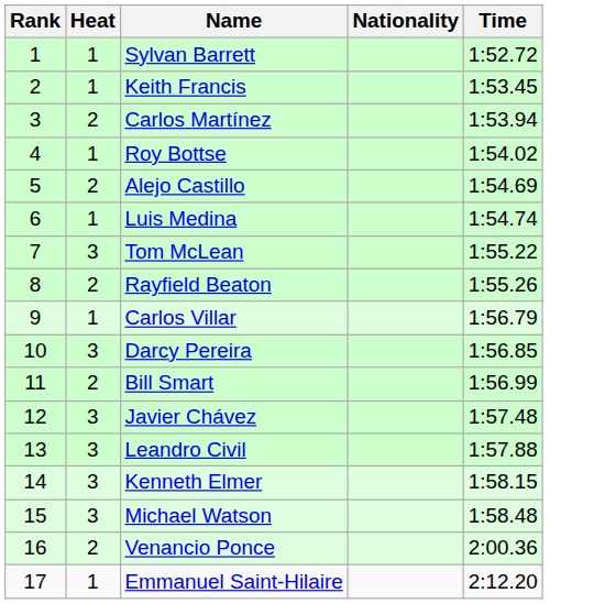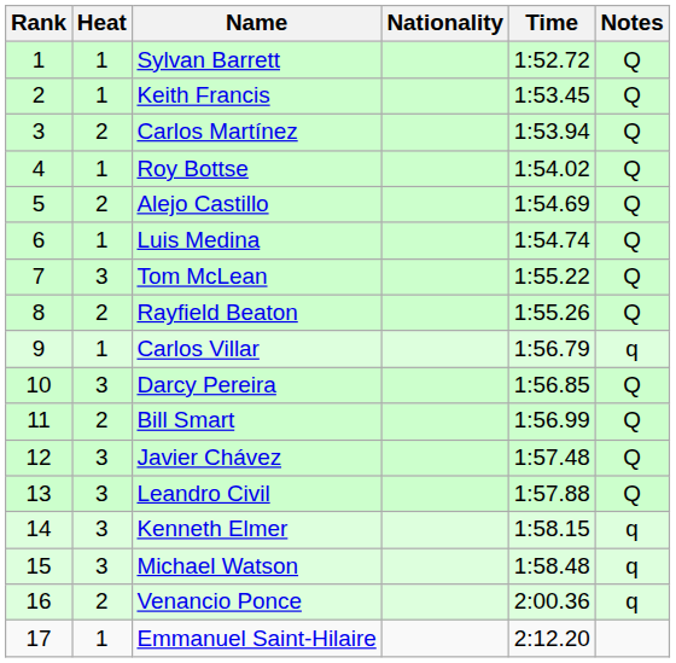 <table class="wikitable sortable" style="text-align:center">
 <tr>
 <th>Rank</th>
 <th>Heat</th>
 <th>Name</th>
 <th>Nationality</th>
 <th>Time</th>
+<th>Notes</th>
 </tr>
 <tr bgcolor=ccffcc>
 <td>1</td>
 <td>1</td>
 <td align=left><a href='#'>Sylvan Barrett</a></td>
 <td align=left></td>
 <td>1:52.72</td>
+<td>Q</td>
 </tr>
 <tr bgcolor=ccffcc>
 <td>2</td>
 <td>1</td>
 <td align=left><a href='#'>Keith Francis</a></td>
 <td align=left></td>
 <td>1:53.45</td>
+<td>Q</td>
 </tr>
 <tr bgcolor=ccffcc>
 <td>3</td>
 <td>2</td>
 <td align=left><a href='#'>Carlos Martínez</a></td>
 <td align=left></td>
 <td>1:53.94</td>
+<td>Q</td>
 </tr>
 <tr bgcolor=ccffcc>
 <td>4</td>
 <td>1</td>
 <td align=left><a href='#'>Roy Bottse</a></td>
 <td align=left></td>
 <td>1:54.02</td>
+<td>Q</td>
 </tr>
 <tr bgcolor=ccffcc>
 <td>5</td>
 <td>2</td>
 <td align=left><a href='#'>Alejo Castillo</a></td>
 <td align=left></td>
 <td>1:54.69</td>
+<td>Q</td>
 </tr>
 <tr bgcolor=ccffcc>
 <td>6</td>
 <td>1</td>
 <td align=left><a href='#'>Luis Medina</a></td>
 <td align=left></td>
 <td>1:54.74</td>
+<td>Q</td>
 </tr>
 <tr bgcolor=ccffcc>
 <td>7</td>
 <td>3</td>
 <td align=left><a href='#'>Tom McLean</a></td>
 <td align=left></td>
 <td>1:55.22</td>
+<td>Q</td>
 </tr>
 <tr bgcolor=ccffcc>
 <td>8</td>
 <td>2</td>
 <td align=left><a href='#'>Rayfield Beaton</a></td>
 <td align=left></td>
 <td>1:55.26</td>
+<td>Q</td>
 </tr>
 <tr bgcolor=ddffdd>
 <td>9</td>
 <td>1</td>
 <td align=left><a href='#'>Carlos Villar</a></td>
 <td align=left></td>
 <td>1:56.79</td>
+<td>q</td>
 </tr>
 <tr bgcolor=ccffcc>
 <td>10</td>
 <td>3</td>
 <td align=left><a href='#'>Darcy Pereira</a></td>
 <td align=left></td>
 <td>1:56.85</td>
+<td>Q</td>
 </tr>
 <tr bgcolor=ccffcc>
 <td>11</td>
 <td>2</td>
 <td align=left><a href='#'>Bill Smart</a></td>
 <td align=left></td>
 <td>1:56.99</td>
+<td>Q</td>
 </tr>
 <tr bgcolor=ccffcc>
 <td>12</td>
 <td>3</td>
 <td align=left><a href='#'>Javier Chávez</a></td>
 <td align=left></td>
 <td>1:57.48</td>
+<td>Q</td>
 </tr>
 <tr bgcolor=ccffcc>
 <td>13</td>
 <td>3</td>
 <td align=left><a href='#'>Leandro Civil</a></td>
 <td align=left></td>
 <td>1:57.88</td>
+<td>Q</td>
 </tr>
 <tr bgcolor=ddffdd>
 <td>14</td>
 <td>3</td>
 <td align=left><a href='#'>Kenneth Elmer</a></td>
 <td align=left></td>
 <td>1:58.15</td>
+<td>q</td>
 </tr>
 <tr bgcolor=ddffdd>
 <td>15</td>
 <td>3</td>
 <td align=left><a href='#'>Michael Watson</a></td>
 <td align=left></td>
 <td>1:58.48</td>
+<td>q</td>
 </tr>
 <tr bgcolor=ddffdd>
 <td>16</td>
 <td>2</td>
 <td align=left><a href='#'>Venancio Ponce</a></td>
 <td align=left></td>
 <td>2:00.36</td>
+<td>q</td>
 </tr>
 <tr>
 <td>17</td>
 <td>1</td>
 <td align=left><a href='#'>Emmanuel Saint-Hilaire</a></td>
 <td align=left></td>
 <td>2:12.20</td>
+<td></td>
 </tr>
 </table>
